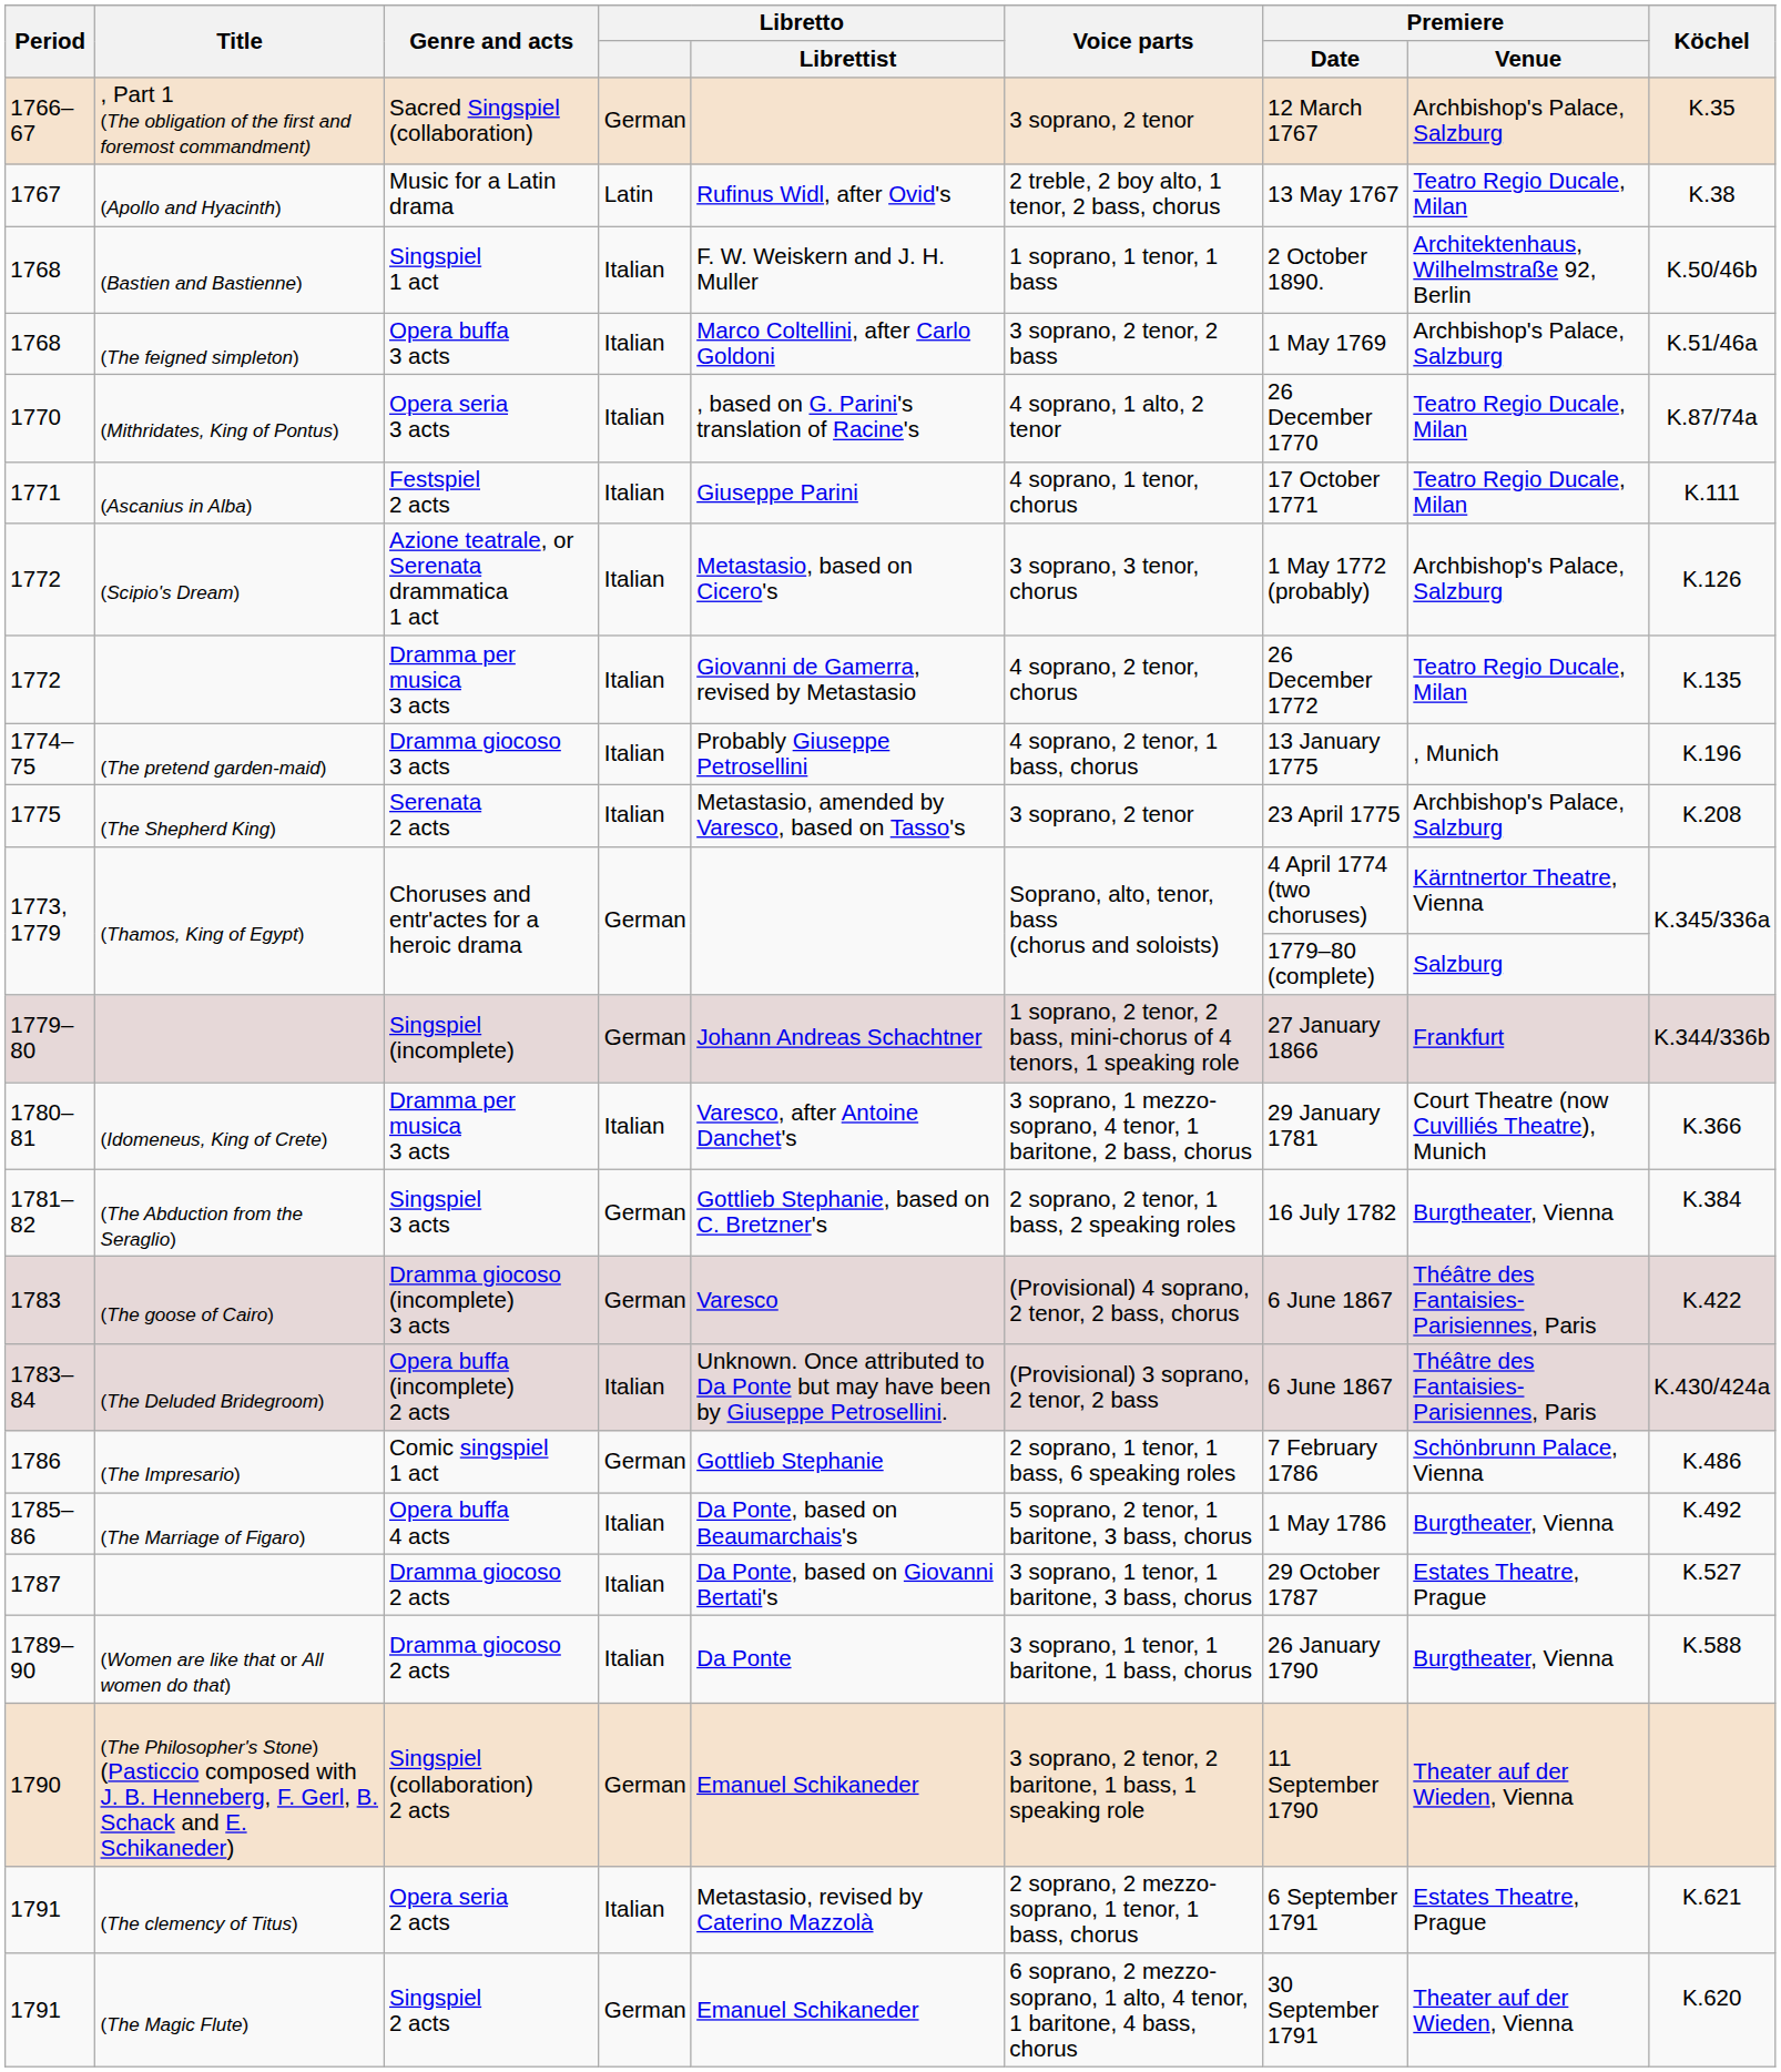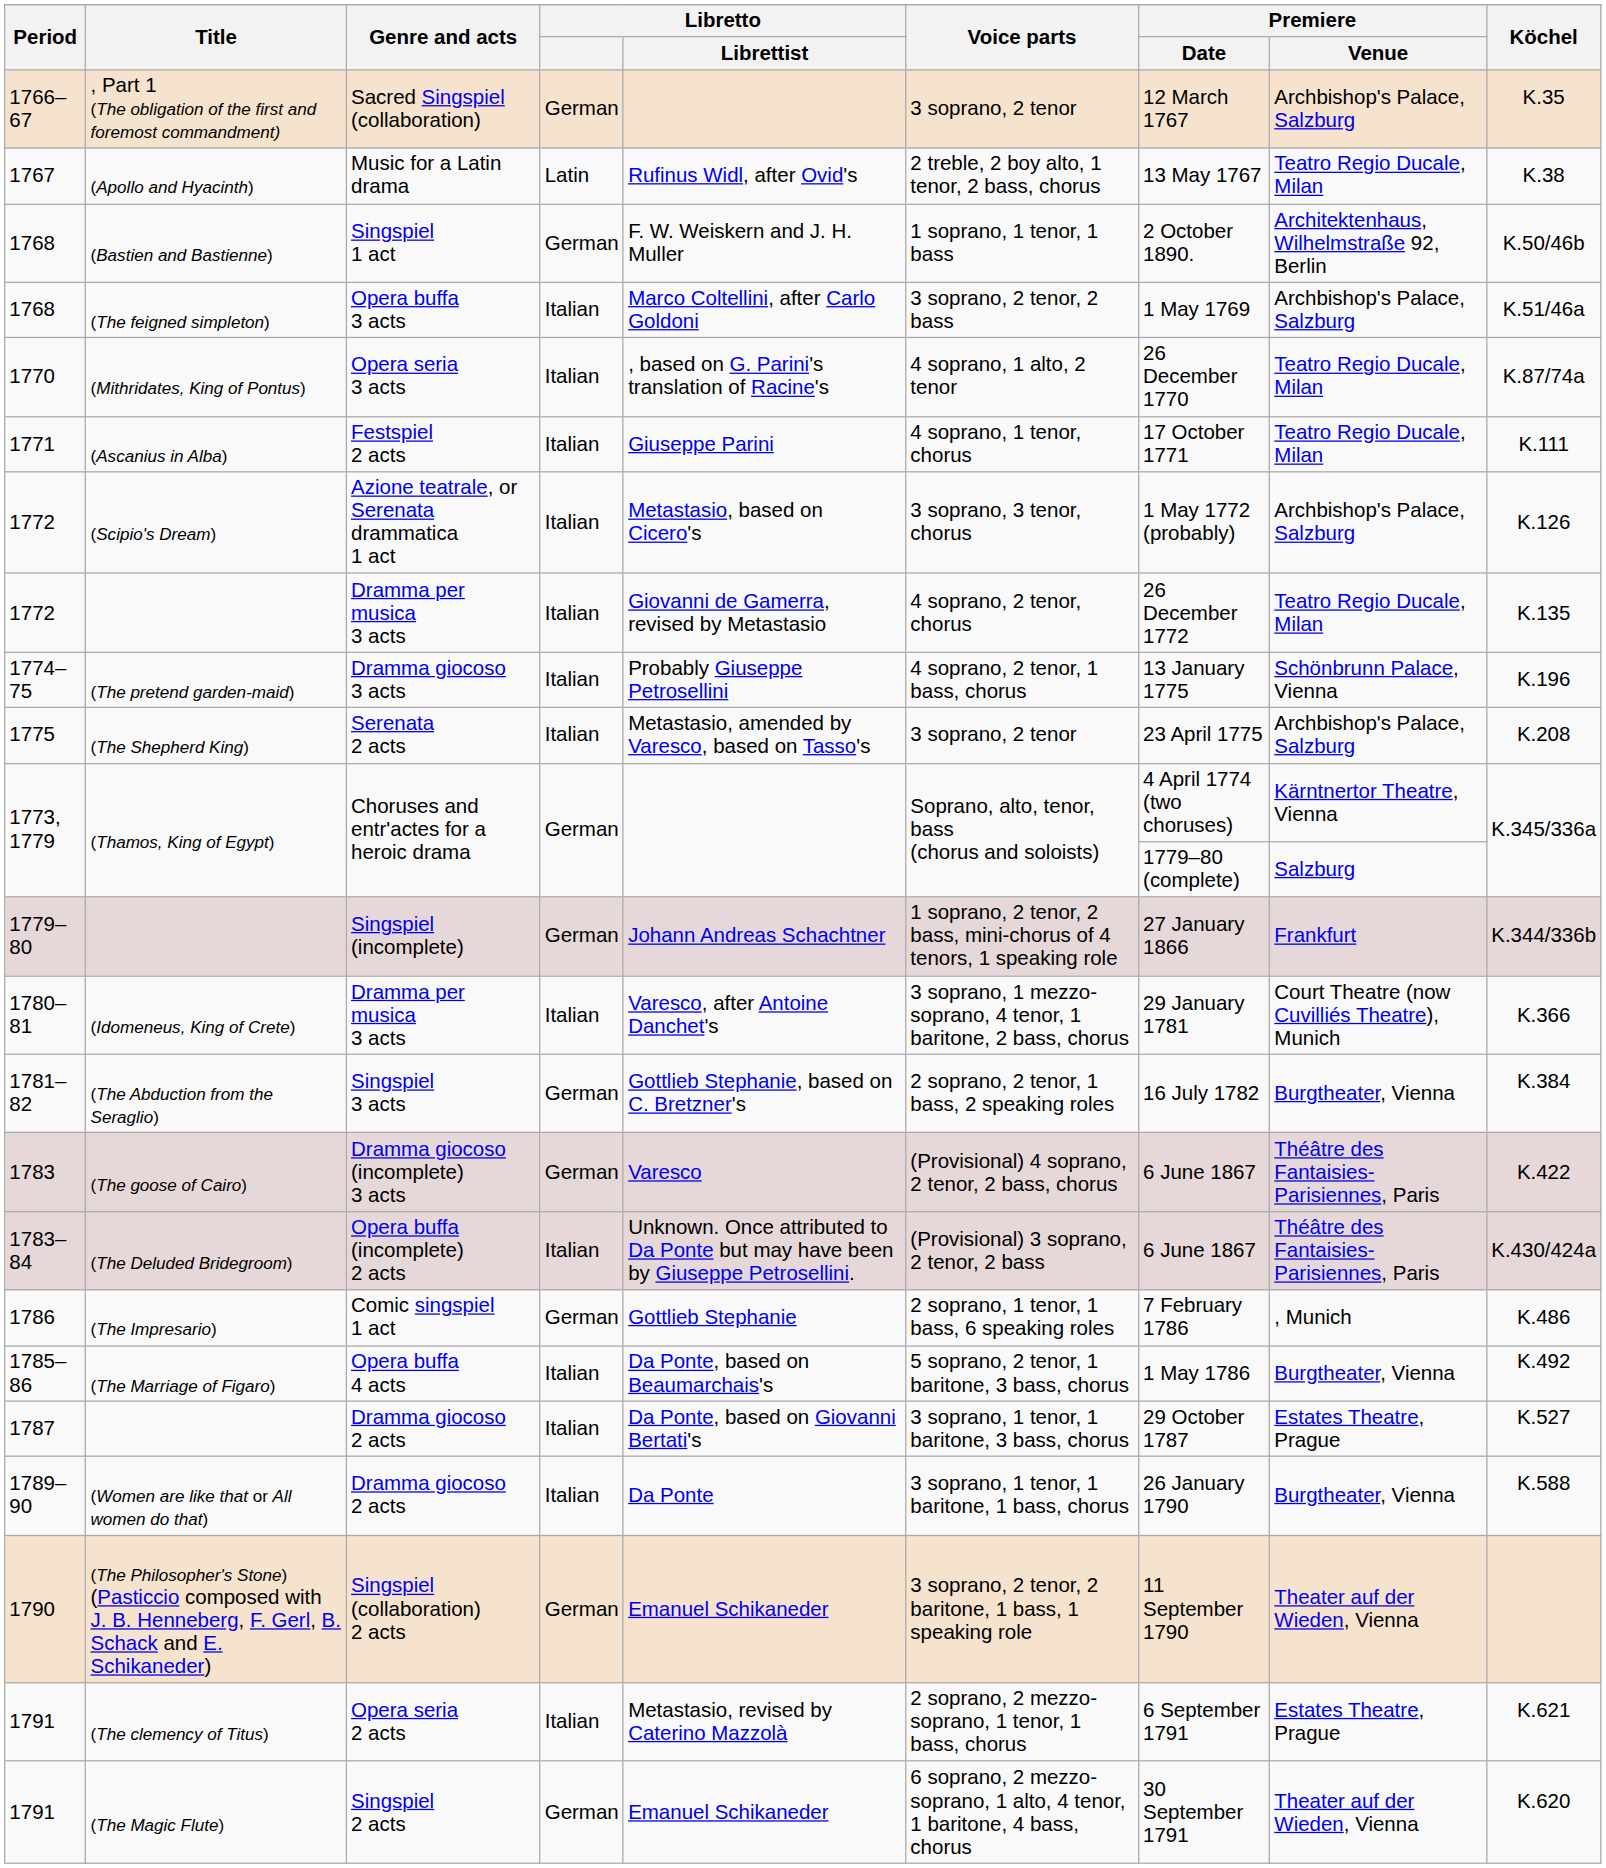 <table class = "wikitable sortable plainrowheaders">
 <tr>
 </tr>
 <tr>
 <th rowspan="2">Period</th>
 <th rowspan="2">Title</th>
 <th rowspan="2">Genre and acts</th>
 <th colspan="2">Libretto</th>
 <th rowspan="2">Voice parts</th>
 <th colspan="2">Premiere</th>
 <th rowspan="2">Köchel </th>
 </tr>
 <tr>
 <th></th>
 <th>Librettist</th>
 <th>Date</th>
 <th>Venue</th>
 </tr>
 <tr style="background:#F6E3CE;">
 <td>1766–67</td>
 <td>, Part 1<br><small>(<em>The obligation of the first and foremost commandment)</em></small></td>
 <td>Sacred <a href='#'>Singspiel</a><br>(collaboration)</td>
 <td>German</td>
 <td></td>
 <td>3 soprano, 2 tenor</td>
 <td>12 March 1767</td>
 <td>Archbishop's Palace, <a href='#'>Salzburg</a></td>
 <td style="text-align: center;">K.35<br><br></td>
 </tr>
 <tr>
 <td>1767</td>
 <td><br><small>(<em>Apollo and Hyacinth</em>)</small></td>
 <td>Music for a Latin drama</td>
 <td>Latin</td>
 <td><a href='#'>Rufinus Widl</a>, after <a href='#'>Ovid</a>'s </td>
 <td>2 treble, 2 boy alto, 1 tenor, 2 bass, chorus</td>
 <td>13 May 1767</td>
 <td><a href='#'>Teatro Regio Ducale</a>, <a href='#'>Milan</a></td>
 <td style="text-align: center;">K.38<br></td>
 </tr>
 <tr>
 <td>1768</td>
 <td><br><small>(<em>Bastien and Bastienne</em>)</small></td>
 <td><a href='#'>Singspiel</a><br>1 act</td>
-<td>Italian</td>
+<td>German</td>
 <td>F. W. Weiskern and J. H. Muller</td>
 <td>1 soprano, 1 tenor, 1 bass</td>
 <td>2 October 1890.</td>
 <td><a href='#'>Architektenhaus</a>, <a href='#'>Wilhelmstraße</a> 92, Berlin</td>
 <td style="text-align: center;">K.50/46b<br></td>
 </tr>
 <tr>
 <td>1768</td>
 <td><br><small>(<em>The feigned simpleton</em>)</small></td>
 <td><a href='#'>Opera buffa</a><br>3 acts</td>
 <td>Italian</td>
 <td><a href='#'>Marco Coltellini</a>, after <a href='#'>Carlo Goldoni</a></td>
 <td>3 soprano, 2 tenor, 2 bass</td>
 <td>1 May 1769</td>
 <td>Archbishop's Palace, <a href='#'>Salzburg</a></td>
 <td style="text-align: center;">K.51/46a<br></td>
 </tr>
 <tr>
 <td>1770</td>
 <td><br><small>(<em>Mithridates, King of Pontus</em>)</small></td>
 <td><a href='#'>Opera seria</a><br>3 acts</td>
 <td>Italian</td>
 <td>, based on <a href='#'>G. Parini</a>'s translation of <a href='#'>Racine</a>'s </td>
 <td>4 soprano, 1 alto, 2 tenor</td>
 <td>26 December 1770</td>
 <td><a href='#'>Teatro Regio Ducale</a>, <a href='#'>Milan</a></td>
 <td style="text-align: center;">K.87/74a<br></td>
 </tr>
 <tr>
 <td>1771</td>
 <td><br><small>(<em>Ascanius in Alba</em>)</small></td>
 <td><a href='#'>Festspiel</a><br>2 acts</td>
 <td>Italian</td>
 <td><a href='#'>Giuseppe Parini</a></td>
 <td>4 soprano, 1 tenor, chorus</td>
 <td>17 October 1771</td>
 <td><a href='#'>Teatro Regio Ducale</a>, <a href='#'>Milan</a></td>
 <td style="text-align: center;">K.111<br></td>
 </tr>
 <tr>
 <td>1772</td>
 <td><br><small>(<em>Scipio's Dream</em>)</small></td>
 <td><a href='#'>Azione teatrale</a>, or <a href='#'>Serenata</a> drammatica<br>1 act</td>
 <td>Italian</td>
 <td><a href='#'>Metastasio</a>, based on <a href='#'>Cicero</a>'s </td>
 <td>3 soprano, 3 tenor,<br>chorus</td>
 <td>1 May 1772 (probably)</td>
 <td>Archbishop's Palace, <a href='#'>Salzburg</a></td>
 <td style="text-align: center;">K.126<br></td>
 </tr>
 <tr>
 <td>1772</td>
 <td></td>
 <td><a href='#'>Dramma per musica</a><br>3 acts</td>
 <td>Italian</td>
 <td><a href='#'>Giovanni de Gamerra</a>, revised by Metastasio</td>
 <td>4 soprano, 2 tenor, chorus</td>
 <td>26 December 1772</td>
 <td><a href='#'>Teatro Regio Ducale</a>, <a href='#'>Milan</a></td>
 <td style="text-align: center;">K.135<br></td>
 </tr>
 <tr>
 <td>1774–75</td>
 <td><br><small>(<em>The pretend garden-maid</em>)</small></td>
 <td><a href='#'>Dramma giocoso</a><br>3 acts</td>
 <td>Italian</td>
 <td>Probably <a href='#'>Giuseppe Petrosellini</a></td>
 <td>4 soprano, 2 tenor, 1 bass, chorus</td>
 <td>13 January 1775</td>
-<td>, Munich</td>
+<td><a href='#'>Schönbrunn Palace</a>, Vienna</td>
 <td style="text-align: center;">K.196<br></td>
 </tr>
 <tr>
 <td>1775</td>
 <td><br><small>(<em>The Shepherd King</em>)</small></td>
 <td><a href='#'>Serenata</a><br>2 acts</td>
 <td>Italian</td>
 <td>Metastasio, amended by <a href='#'>Varesco</a>, based on <a href='#'>Tasso</a>'s </td>
 <td>3 soprano, 2 tenor</td>
 <td>23 April 1775</td>
 <td>Archbishop's Palace, <a href='#'>Salzburg</a></td>
 <td style="text-align: center;">K.208<br></td>
 </tr>
 <tr>
 <td rowspan="2">1773, 1779</td>
 <td rowspan="2"><br><small>(<em>Thamos, King of Egypt</em>)</small></td>
 <td rowspan="2">Choruses and entr'actes for a heroic drama</td>
 <td rowspan="2">German</td>
 <td rowspan="2"></td>
 <td rowspan="2">Soprano, alto, tenor, bass<br>(chorus and soloists)</td>
 <td>4 April 1774<br>(two choruses)</td>
 <td><a href='#'>Kärntnertor Theatre</a>, Vienna</td>
 <td rowspan="2" align="center">K.345/336a<br></td>
 </tr>
 <tr>
 <td>1779–80<br>(complete)</td>
 <td><a href='#'>Salzburg</a></td>
 </tr>
 <tr style="background:#E6D8D8;">
 <td>1779–80</td>
 <td></td>
 <td><a href='#'>Singspiel</a><br>(incomplete)</td>
 <td>German</td>
 <td><a href='#'>Johann Andreas Schachtner</a></td>
 <td>1 soprano, 2 tenor, 2 bass, mini-chorus of 4 tenors, 1 speaking role</td>
 <td>27 January 1866</td>
 <td><a href='#'>Frankfurt</a></td>
 <td style="text-align: center;">K.344/336b<br></td>
 </tr>
 <tr>
 <td>1780–81</td>
 <td><br><small>(<em>Idomeneus, King of Crete</em>)</small></td>
 <td><a href='#'>Dramma per musica</a><br>3 acts</td>
 <td>Italian</td>
 <td><a href='#'>Varesco</a>, after <a href='#'>Antoine Danchet</a>'s </td>
 <td>3 soprano, 1 mezzo-soprano, 4 tenor, 1 baritone, 2 bass, chorus</td>
 <td>29 January 1781</td>
 <td>Court Theatre (now <a href='#'>Cuvilliés Theatre</a>), Munich</td>
 <td style="text-align: center;">K.366<br></td>
 </tr>
 <tr>
 <td>1781–82</td>
 <td><br><small>(<em>The Abduction from the Seraglio</em>)</small></td>
 <td><a href='#'>Singspiel</a><br>3 acts</td>
 <td>German</td>
 <td><a href='#'>Gottlieb Stephanie</a>, based on <a href='#'>C. Bretzner</a>'s </td>
 <td>2 soprano, 2 tenor, 1 bass, 2 speaking roles</td>
 <td>16 July 1782</td>
 <td><a href='#'>Burgtheater</a>, Vienna</td>
 <td style="text-align: center;">K.384<br><br></td>
 </tr>
 <tr style="background:#E6D8D8;">
 <td>1783</td>
 <td><br><small>(<em>The goose of Cairo</em>)</small></td>
 <td><a href='#'>Dramma giocoso</a><br>(incomplete)<br>3 acts</td>
 <td>German</td>
 <td><a href='#'>Varesco</a></td>
 <td>(Provisional) 4 soprano, 2 tenor, 2 bass, chorus</td>
 <td>6 June 1867</td>
 <td><a href='#'>Théâtre des Fantaisies-Parisiennes</a>, Paris</td>
 <td style="text-align: center;">K.422<br></td>
 </tr>
 <tr style="background:#E6D8D8;">
 <td>1783–84</td>
 <td><br><small>(<em>The Deluded Bridegroom</em>)</small></td>
 <td><a href='#'>Opera buffa</a><br>(incomplete)<br>2 acts</td>
 <td>Italian</td>
 <td>Unknown. Once attributed to <a href='#'>Da Ponte</a> but may have been by <a href='#'>Giuseppe Petrosellini</a>.</td>
 <td>(Provisional) 3 soprano, 2 tenor, 2 bass</td>
 <td>6 June 1867</td>
 <td><a href='#'>Théâtre des Fantaisies-Parisiennes</a>, Paris</td>
 <td style="text-align: center;">K.430/424a<br></td>
 </tr>
 <tr>
 <td>1786</td>
 <td><br><small>(<em>The Impresario</em>)</small></td>
 <td>Comic <a href='#'>singspiel</a><br>1 act</td>
 <td>German</td>
 <td><a href='#'>Gottlieb Stephanie</a></td>
 <td>2 soprano, 1 tenor, 1 bass, 6 speaking roles</td>
 <td>7 February 1786</td>
-<td><a href='#'>Schönbrunn Palace</a>, Vienna</td>
+<td>, Munich</td>
 <td style="text-align: center;">K.486<br></td>
 </tr>
 <tr>
 <td>1785–86</td>
 <td><br><small>(<em>The Marriage of Figaro</em>)</small></td>
 <td><a href='#'>Opera buffa</a><br>4 acts</td>
 <td>Italian</td>
 <td><a href='#'>Da Ponte</a>, based on <a href='#'>Beaumarchais</a>'s </td>
 <td>5 soprano, 2 tenor, 1 baritone, 3 bass, chorus</td>
 <td>1 May 1786</td>
 <td><a href='#'>Burgtheater</a>, Vienna</td>
 <td style="text-align: center;">K.492<br><br></td>
 </tr>
 <tr>
 <td>1787</td>
 <td></td>
 <td><a href='#'>Dramma giocoso</a><br>2 acts</td>
 <td>Italian</td>
 <td><a href='#'>Da Ponte</a>, based on <a href='#'>Giovanni Bertati</a>'s </td>
 <td>3 soprano, 1 tenor, 1 baritone, 3 bass, chorus</td>
 <td>29 October 1787</td>
 <td><a href='#'>Estates Theatre</a>, Prague</td>
 <td style="text-align: center;">K.527<br><br></td>
 </tr>
 <tr>
 <td>1789–90</td>
 <td><br><small>(<em>Women are like that</em> or <em>All women do that</em>)</small></td>
 <td><a href='#'>Dramma giocoso</a><br>2 acts</td>
 <td>Italian</td>
 <td><a href='#'>Da Ponte</a></td>
 <td>3 soprano, 1 tenor, 1 baritone, 1 bass, chorus</td>
 <td>26 January 1790</td>
 <td><a href='#'>Burgtheater</a>, Vienna</td>
 <td style="text-align: center;">K.588<br><br></td>
 </tr>
 <tr style="background:#F6E3CE;">
 <td>1790</td>
 <td><br><small>(<em>The Philosopher's Stone</em>)</small><br>(<a href='#'>Pasticcio</a> composed with <a href='#'>J. B. Henneberg</a>, <a href='#'>F. Gerl</a>, <a href='#'>B. Schack</a> and <a href='#'>E. Schikaneder</a>)</td>
 <td><a href='#'>Singspiel</a><br>(collaboration)<br>2 acts</td>
 <td>German</td>
 <td><a href='#'>Emanuel Schikaneder</a></td>
 <td>3 soprano, 2 tenor, 2 baritone, 1 bass, 1 speaking role</td>
 <td>11 September 1790</td>
 <td><a href='#'>Theater auf der Wieden</a>, Vienna</td>
 <td style="text-align: center;"></td>
 </tr>
 <tr>
 <td>1791</td>
 <td><br><small>(<em>The clemency of Titus</em>)</small></td>
 <td><a href='#'>Opera seria</a><br>2 acts</td>
 <td>Italian</td>
 <td>Metastasio, revised by <a href='#'>Caterino Mazzolà</a></td>
 <td>2 soprano, 2 mezzo-soprano, 1 tenor, 1 bass, chorus</td>
 <td>6 September 1791</td>
 <td><a href='#'>Estates Theatre</a>, Prague</td>
 <td style="text-align: center;">K.621<br><br></td>
 </tr>
 <tr>
 <td>1791</td>
 <td><br><small>(<em>The Magic Flute</em>)</small></td>
 <td><a href='#'>Singspiel</a><br>2 acts</td>
 <td>German</td>
 <td><a href='#'>Emanuel Schikaneder</a></td>
 <td>6 soprano, 2 mezzo-soprano, 1 alto, 4 tenor, 1 baritone, 4 bass, chorus</td>
 <td>30 September 1791</td>
 <td><a href='#'>Theater auf der Wieden</a>, Vienna</td>
 <td style="text-align: center;">K.620<br><br></td>
 </tr>
 </table>
